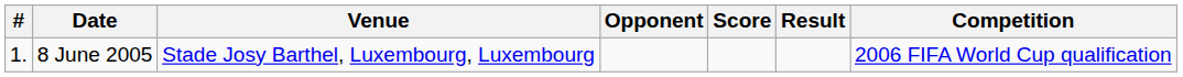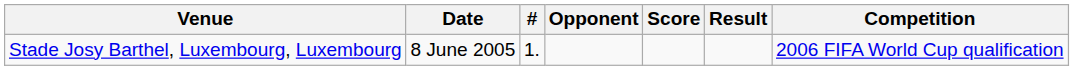 <table class="wikitable">
 <tr>
+<th>Venue</th>
+<th>Date</th>
 <th>#</th>
-<th>Date</th>
-<th>Venue</th>
 <th>Opponent</th>
 <th>Score</th>
 <th>Result</th>
 <th>Competition</th>
 </tr>
 <tr>
+<td><a href='#'>Stade Josy Barthel</a>, <a href='#'>Luxembourg</a>, <a href='#'>Luxembourg</a></td>
+<td>8 June 2005</td>
 <td>1.</td>
-<td>8 June 2005</td>
-<td><a href='#'>Stade Josy Barthel</a>, <a href='#'>Luxembourg</a>, <a href='#'>Luxembourg</a></td>
 <td></td>
 <td></td>
 <td></td>
 <td><a href='#'>2006 FIFA World Cup qualification</a></td>
 </tr>
 </table>
